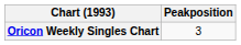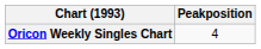 <table class="wikitable plainrowheaders" style="text-align:center;">
 <tr>
 <th>Chart (1993)</th>
 <th>Peakposition</th>
 </tr>
 <tr>
 <th scope="row"><a href='#'>Oricon</a> Weekly Singles Chart</th>
-<td>3</td>
+<td>4</td>
 </tr>
 </table>
